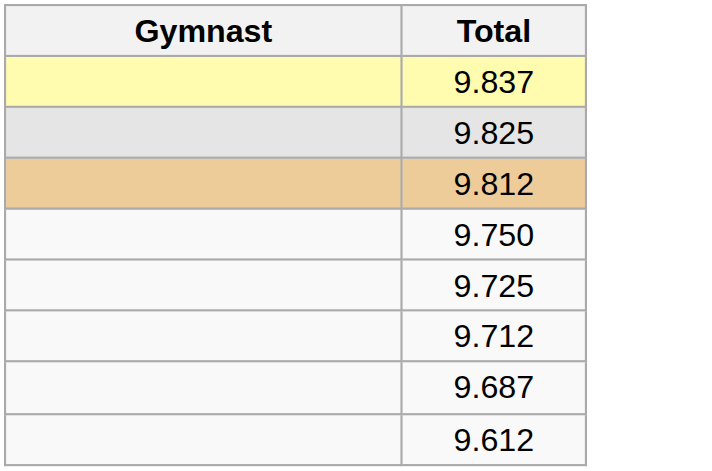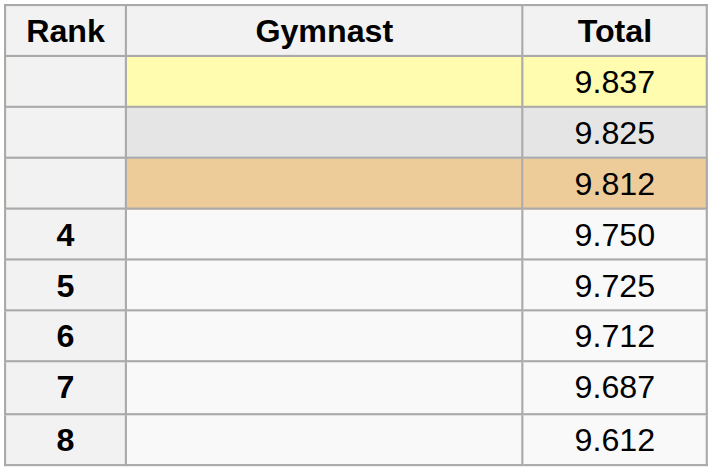 <table class="wikitable sortable" style="text-align:center; font-size:95%">
 <tr>
+<th scope="col" style="width:50px;">Rank</th>
 <th scope="col" style="width:180px;">Gymnast</th>
 <th scope="col" style="width:80px;">Total</th>
 </tr>
 <tr style="background:#fffcaf;">
+<th scope=row style="text-align:center"></th>
 <td style="text-align:left;"></td>
 <td>9.837</td>
 </tr>
 <tr style="background:#e5e5e5;">
+<th scope=row style="text-align:center"></th>
 <td style="text-align:left;"></td>
 <td>9.825</td>
 </tr>
 <tr style="background:#ec9;">
+<th scope=row style="text-align:center"></th>
 <td style="text-align:left;"></td>
 <td>9.812</td>
 </tr>
 <tr>
+<th scope=row style="text-align:center">4</th>
 <td style="text-align:left;"></td>
 <td>9.750</td>
 </tr>
 <tr>
+<th scope=row style="text-align:center">5</th>
 <td style="text-align:left;"></td>
 <td>9.725</td>
 </tr>
 <tr>
+<th scope=row style="text-align:center">6</th>
 <td style="text-align:left;"></td>
 <td>9.712</td>
 </tr>
 <tr>
+<th scope=row style="text-align:center">7</th>
 <td style="text-align:left;"></td>
 <td>9.687</td>
 </tr>
 <tr>
+<th scope=row style="text-align:center">8</th>
 <td style="text-align:left;"></td>
 <td>9.612</td>
 </tr>
 </table>
